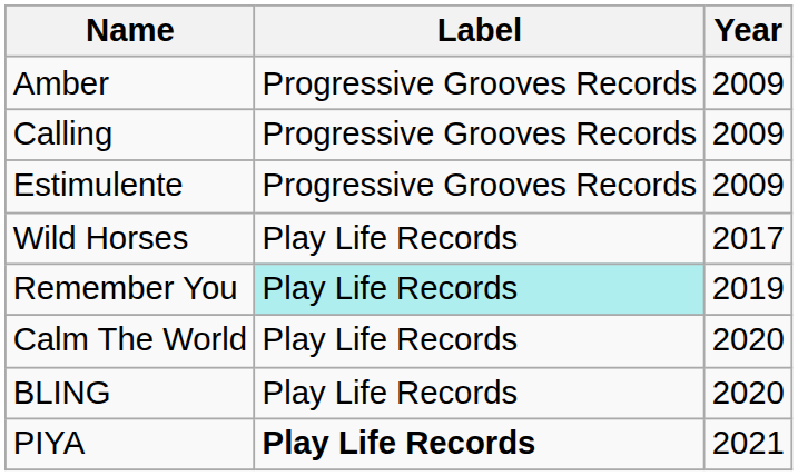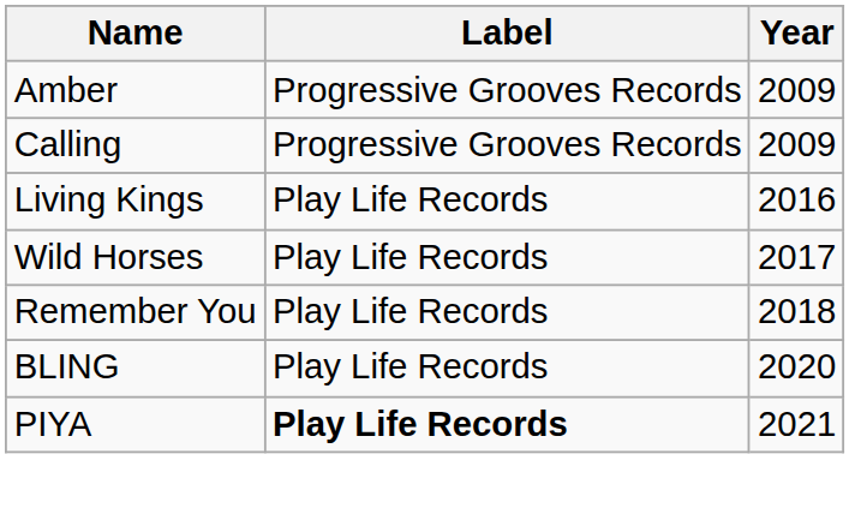 <table class="wikitable">
 <tr>
 <th>Name</th>
 <th>Label</th>
 <th>Year</th>
 </tr>
 <tr>
 <td>Amber</td>
 <td>Progressive Grooves Records</td>
 <td>2009</td>
 </tr>
 <tr>
 <td>Calling</td>
 <td>Progressive Grooves Records</td>
 <td>2009</td>
 </tr>
 <tr>
-<td>Estimulente</td>
-<td>Progressive Grooves Records</td>
-<td>2009</td>
+<td>Living Kings</td>
+<td>Play Life Records</td>
+<td>2016</td>
 </tr>
 <tr>
 <td>Wild Horses</td>
 <td>Play Life Records</td>
 <td>2017</td>
 </tr>
 <tr>
 <td>Remember You</td>
-<td style="background: paleturquoise;">Play Life Records</td>
-<td>2019</td>
-</tr>
-<tr>
-<td>Calm The World</td>
 <td>Play Life Records</td>
-<td>2020</td>
+<td>2018</td>
 </tr>
 <tr>
 <td>BLING</td>
 <td>Play Life Records</td>
 <td>2020</td>
 </tr>
 <tr>
 <td>PIYA</td>
 <td><strong>Play Life Records</strong></td>
 <td>2021</td>
 </tr>
 </table>
